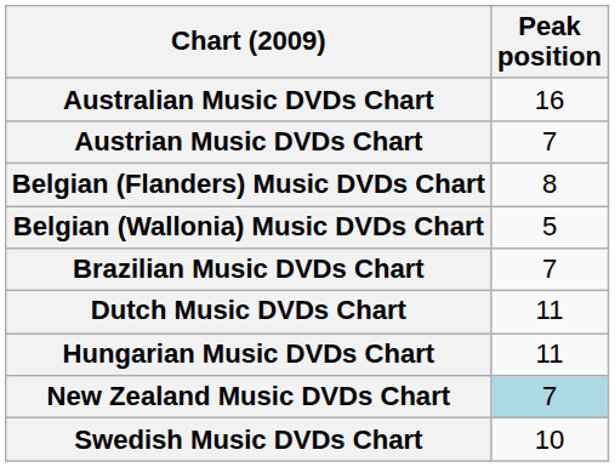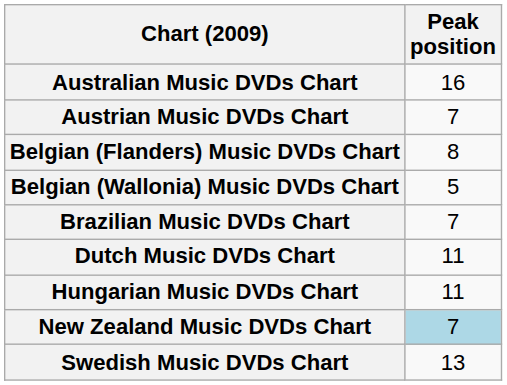 <table class="wikitable plainrowheaders sortable" style="text-align:center;">
 <tr>
 <th scope="col">Chart (2009)</th>
 <th scope="col">Peak<br>position</th>
 </tr>
 <tr>
 <th scope="row">Australian Music DVDs Chart</th>
 <td>16</td>
 </tr>
 <tr>
 <th scope="row">Austrian Music DVDs Chart</th>
 <td>7</td>
 </tr>
 <tr>
 <th scope="row">Belgian (Flanders) Music DVDs Chart</th>
 <td>8</td>
 </tr>
 <tr>
 <th scope="row">Belgian (Wallonia) Music DVDs Chart</th>
 <td>5</td>
 </tr>
 <tr>
 <th scope="row">Brazilian Music DVDs Chart</th>
 <td>7</td>
 </tr>
 <tr>
 <th scope="row">Dutch Music DVDs Chart</th>
 <td>11</td>
 </tr>
 <tr>
 <th scope="row">Hungarian Music DVDs Chart</th>
 <td>11</td>
 </tr>
 <tr>
 <th scope="row">New Zealand Music DVDs Chart</th>
 <td style="background: lightblue;">7</td>
 </tr>
 <tr>
 <th scope="row">Swedish Music DVDs Chart</th>
-<td>10</td>
+<td>13</td>
 </tr>
 </table>
